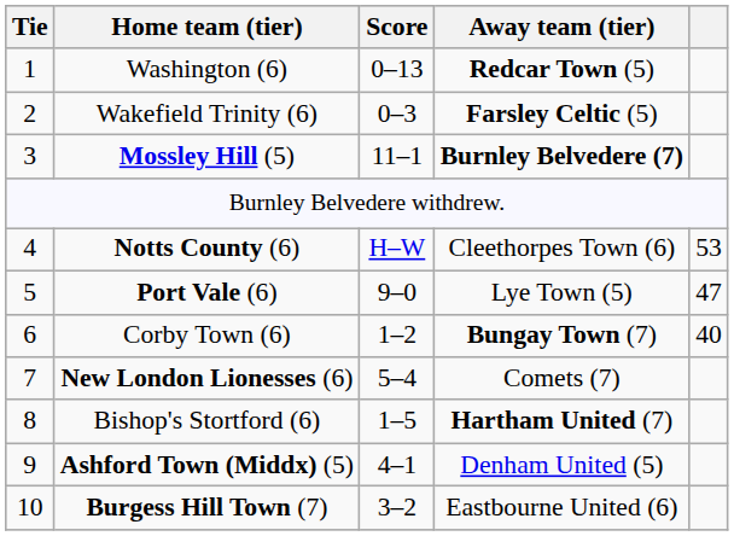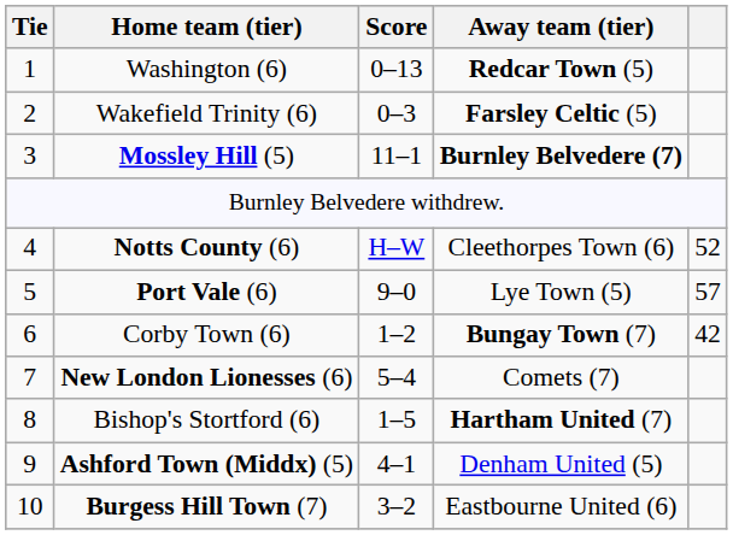 <table class="wikitable" style="text-align:center; font-size:85%">
 <tr>
 <th>Tie</th>
 <th>Home team (tier)</th>
 <th>Score</th>
 <th>Away team (tier)</th>
 <th></th>
 </tr>
 <tr>
 <td>1</td>
 <td>Washington (6)</td>
 <td>0–13</td>
 <td><strong>Redcar Town</strong> (5)</td>
 <td></td>
 </tr>
 <tr>
 <td>2</td>
 <td>Wakefield Trinity (6)</td>
 <td>0–3</td>
 <td><strong>Farsley Celtic</strong> (5)</td>
 <td></td>
 </tr>
 <tr>
 <td>3</td>
 <td><strong><a href='#'>Mossley Hill</a></strong> (5)</td>
 <td>11–1</td>
 <td><strong>Burnley Belvedere (7)</strong></td>
 <td></td>
 </tr>
 <tr>
 <td colspan="5" style="background:GhostWhite; height:20px; text-align:center; font-size:90%">Burnley Belvedere withdrew.</td>
 </tr>
 <tr>
 <td>4</td>
 <td><strong>Notts County</strong> (6)</td>
 <td><a href='#'>H–W</a></td>
 <td>Cleethorpes Town (6)</td>
-<td>53</td>
+<td>52</td>
 </tr>
 <tr>
 <td>5</td>
 <td><strong>Port Vale</strong> (6)</td>
 <td>9–0</td>
 <td>Lye Town (5)</td>
-<td>47</td>
+<td>57</td>
 </tr>
 <tr>
 <td>6</td>
 <td>Corby Town (6)</td>
 <td>1–2</td>
 <td><strong>Bungay Town</strong> (7)</td>
-<td>40</td>
+<td>42</td>
 </tr>
 <tr>
 <td>7</td>
 <td><strong>New London Lionesses</strong> (6)</td>
 <td>5–4</td>
 <td>Comets (7)</td>
 <td></td>
 </tr>
 <tr>
 <td>8</td>
 <td>Bishop's Stortford (6)</td>
 <td>1–5</td>
 <td><strong>Hartham United</strong> (7)</td>
 <td></td>
 </tr>
 <tr>
 <td>9</td>
 <td><strong>Ashford Town (Middx)</strong> (5)</td>
 <td>4–1</td>
 <td><a href='#'>Denham United</a> (5)</td>
 <td></td>
 </tr>
 <tr>
 <td>10</td>
 <td><strong>Burgess Hill Town</strong> (7)</td>
 <td>3–2</td>
 <td>Eastbourne United (6)</td>
 <td></td>
 </tr>
 </table>
